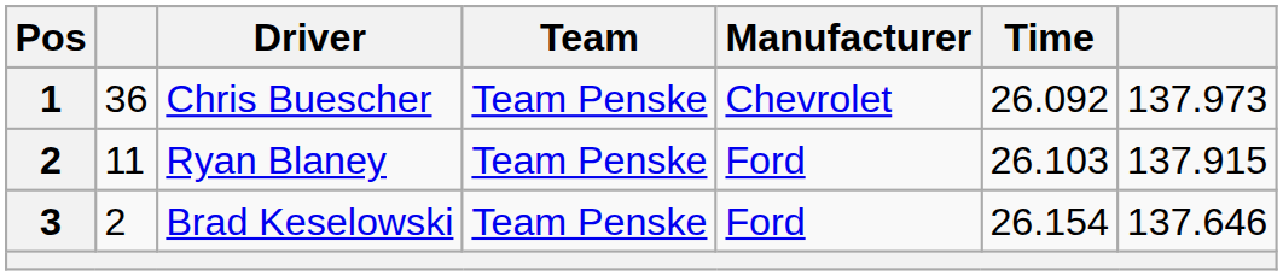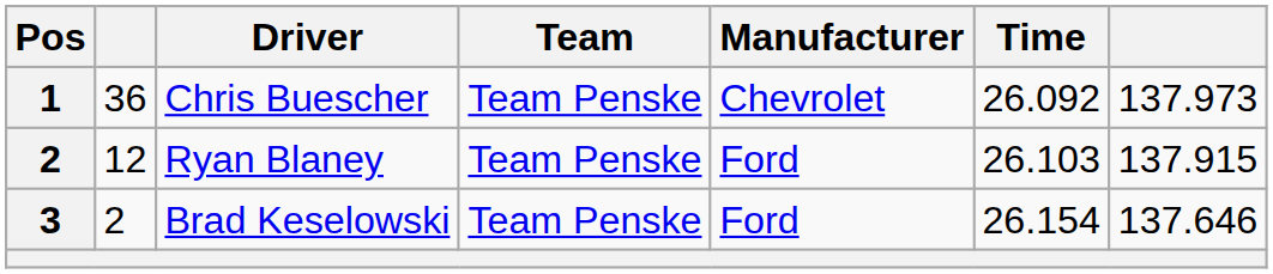 <table class="wikitable" style="font-size:95%">
 <tr>
 <th>Pos</th>
 <th></th>
 <th>Driver</th>
 <th>Team</th>
 <th>Manufacturer</th>
 <th>Time</th>
 <th></th>
 </tr>
 <tr>
 <th>1</th>
 <td>36</td>
 <td><a href='#'>Chris Buescher</a></td>
 <td><a href='#'>Team Penske</a></td>
 <td><a href='#'>Chevrolet</a></td>
 <td>26.092</td>
 <td>137.973</td>
 </tr>
 <tr>
 <th>2</th>
-<td>11</td>
+<td>12</td>
 <td><a href='#'>Ryan Blaney</a></td>
 <td><a href='#'>Team Penske</a></td>
 <td><a href='#'>Ford</a></td>
 <td>26.103</td>
 <td>137.915</td>
 </tr>
 <tr>
 <th>3</th>
 <td>2</td>
 <td><a href='#'>Brad Keselowski</a></td>
 <td><a href='#'>Team Penske</a></td>
 <td><a href='#'>Ford</a></td>
 <td>26.154</td>
 <td>137.646</td>
 </tr>
 <tr>
 <th colspan="7"></th>
 </tr>
 </table>
